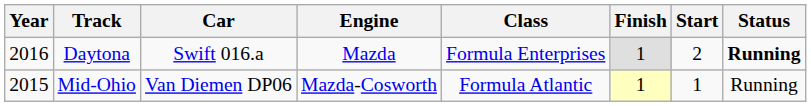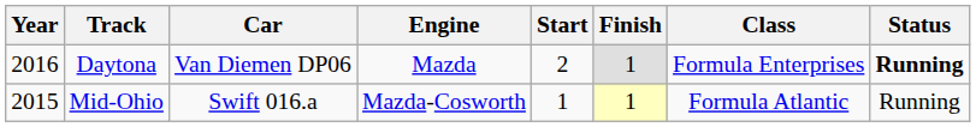 <table class="wikitable" style="text-align:center; font-size:90%">
 <tr>
 <th>Year</th>
 <th>Track</th>
 <th>Car</th>
 <th>Engine</th>
+<th>Start</th>
+<th>Finish</th>
 <th>Class</th>
-<th>Finish</th>
-<th>Start</th>
 <th>Status</th>
 </tr>
 <tr>
 <td>2016</td>
 <td><a href='#'>Daytona</a></td>
-<td><a href='#'>Swift</a> 016.a</td>
+<td><a href='#'>Van Diemen</a> DP06</td>
 <td><a href='#'>Mazda</a></td>
+<td>2</td>
+<td style="background:#DFDFDF;">1</td>
 <td><a href='#'>Formula Enterprises</a></td>
-<td style="background:#DFDFDF;">1</td>
-<td>2</td>
 <td><strong>Running</strong></td>
 </tr>
 <tr>
 <td>2015</td>
 <td><a href='#'>Mid-Ohio</a></td>
-<td><a href='#'>Van Diemen</a> DP06</td>
+<td><a href='#'>Swift</a> 016.a</td>
 <td><a href='#'>Mazda</a>-<a href='#'>Cosworth</a></td>
+<td>1</td>
+<td style="background:#FFFFBF">1</td>
 <td><a href='#'>Formula Atlantic</a></td>
-<td style="background:#FFFFBF">1</td>
-<td>1</td>
 <td>Running</td>
 </tr>
 </table>
